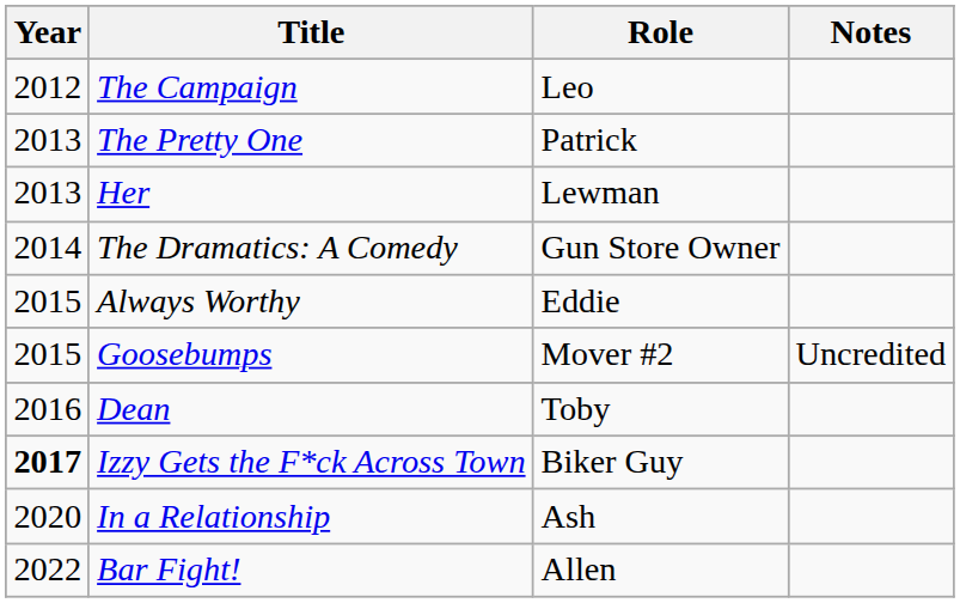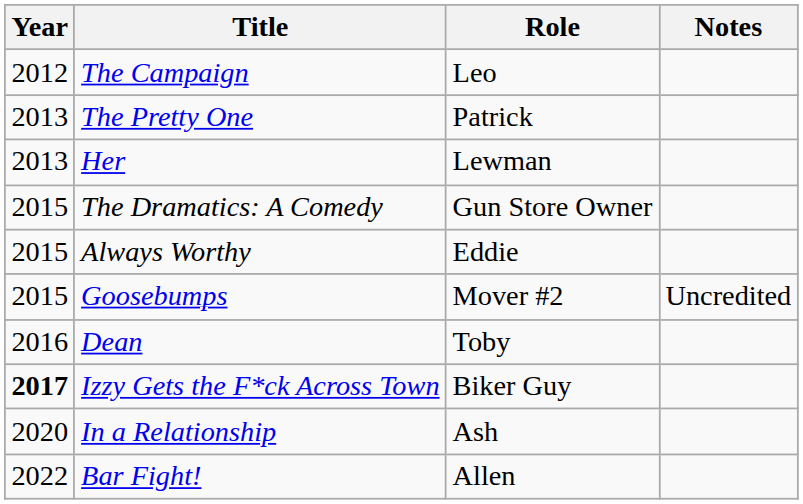 <table class="wikitable sortable">
 <tr>
 <th>Year</th>
 <th>Title</th>
 <th>Role</th>
 <th>Notes</th>
 </tr>
 <tr>
 <td>2012</td>
 <td><a href='#'><em>The Campaign</em></a></td>
 <td>Leo</td>
 <td></td>
 </tr>
 <tr>
 <td>2013</td>
 <td><em><a href='#'>The Pretty One</a></em></td>
 <td>Patrick</td>
 <td></td>
 </tr>
 <tr>
 <td>2013</td>
 <td><a href='#'><em>Her</em></a></td>
 <td>Lewman</td>
 <td></td>
 </tr>
 <tr>
-<td>2014</td>
+<td>2015</td>
 <td><em>The Dramatics: A Comedy</em></td>
 <td>Gun Store Owner</td>
 <td></td>
 </tr>
 <tr>
 <td>2015</td>
 <td><em>Always Worthy</em></td>
 <td>Eddie</td>
 <td></td>
 </tr>
 <tr>
 <td>2015</td>
 <td><a href='#'><em>Goosebumps</em></a></td>
 <td>Mover #2</td>
 <td>Uncredited</td>
 </tr>
 <tr>
 <td>2016</td>
 <td><a href='#'><em>Dean</em></a></td>
 <td>Toby</td>
 <td></td>
 </tr>
 <tr>
 <td><strong>2017</strong></td>
 <td><em><a href='#'>Izzy Gets the F*ck Across Town</a></em></td>
 <td>Biker Guy</td>
 <td></td>
 </tr>
 <tr>
 <td>2020</td>
 <td><em><a href='#'>In a Relationship</a></em></td>
 <td>Ash</td>
 <td></td>
 </tr>
 <tr>
 <td>2022</td>
 <td><em><a href='#'>Bar Fight!</a></em></td>
 <td>Allen</td>
 <td></td>
 </tr>
 </table>
